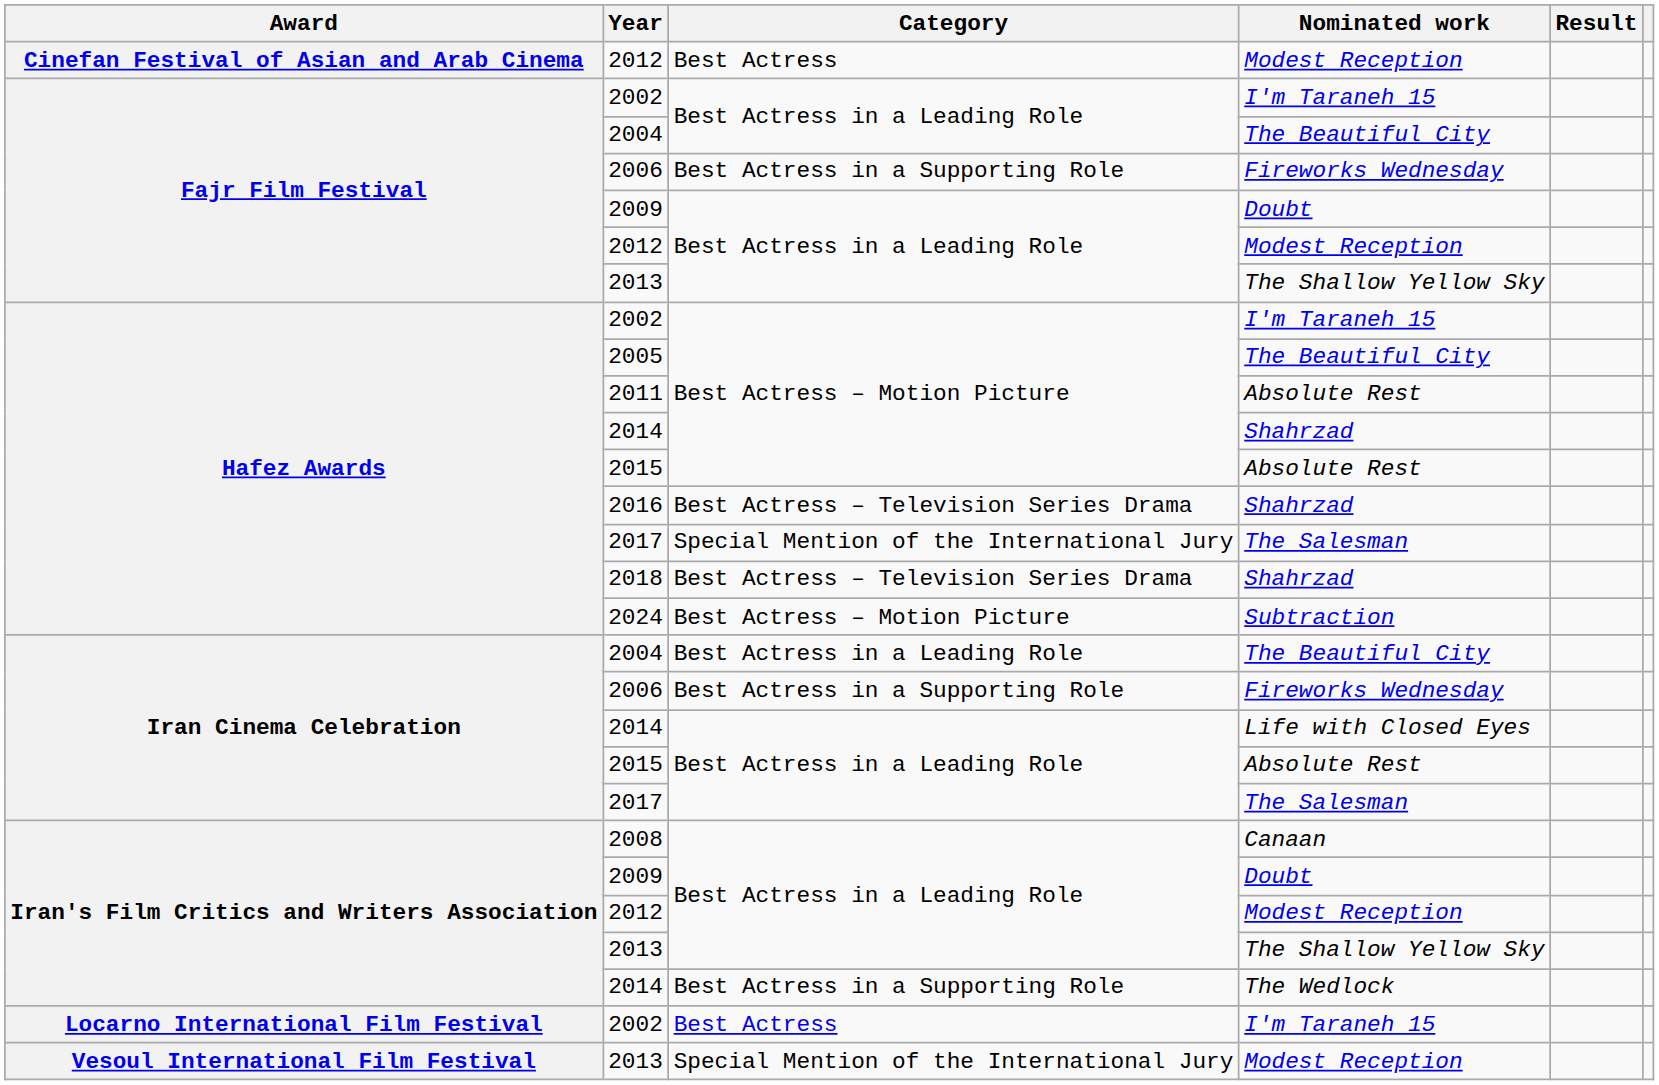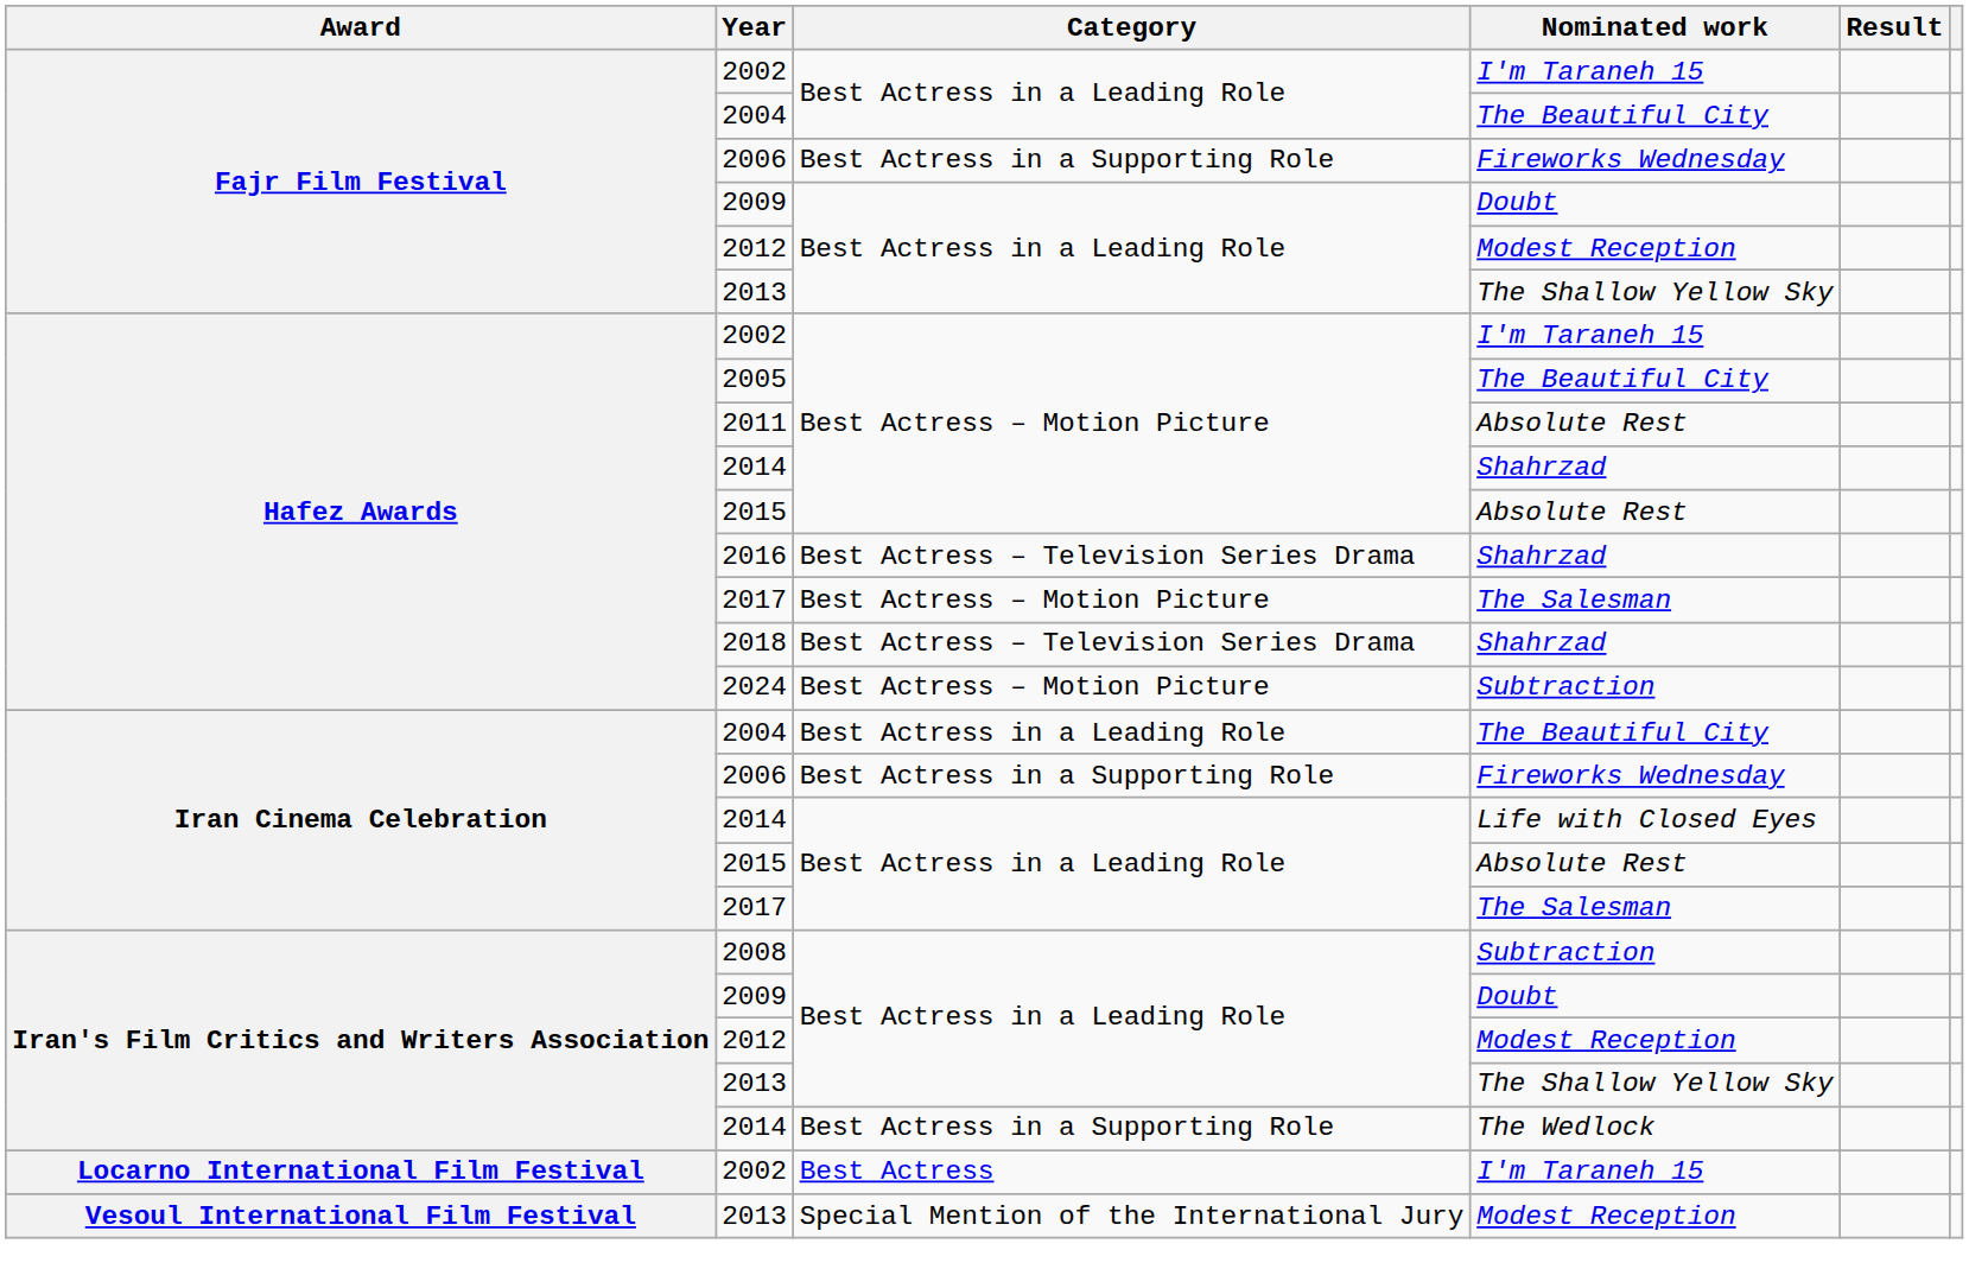 <table class="wikitable sortable plainrowheaders">
 <tr>
 <th scope="col">Award</th>
 <th scope="col">Year</th>
 <th scope="col">Category</th>
 <th scope="col">Nominated work</th>
 <th scope="col">Result</th>
 <th class="unsortable" scope="col"></th>
-</tr>
-<tr>
-<th scope="row"><a href='#'>Cinefan Festival of Asian and Arab Cinema</a></th>
-<td>2012</td>
-<td>Best Actress</td>
-<td><em><a href='#'>Modest Reception</a></em></td>
-<td></td>
-<td></td>
 </tr>
 <tr>
 <th scope="row" rowspan="6"><a href='#'>Fajr Film Festival</a></th>
 <td>2002</td>
 <td rowspan="2">Best Actress in a Leading Role</td>
 <td><em><a href='#'>I'm Taraneh 15</a></em></td>
 <td></td>
 <td></td>
 </tr>
 <tr>
 <td>2004</td>
 <td><em><a href='#'>The Beautiful City</a></em></td>
 <td></td>
 <td></td>
 </tr>
 <tr>
 <td>2006</td>
 <td>Best Actress in a Supporting Role</td>
 <td><em><a href='#'>Fireworks Wednesday</a></em></td>
 <td></td>
 <td></td>
 </tr>
 <tr>
 <td>2009</td>
 <td rowspan="3">Best Actress in a Leading Role</td>
 <td><em><a href='#'>Doubt</a></em></td>
 <td></td>
 <td></td>
 </tr>
 <tr>
 <td>2012</td>
 <td><em><a href='#'>Modest Reception</a></em></td>
 <td></td>
 <td></td>
 </tr>
 <tr>
 <td>2013</td>
 <td><em>The Shallow Yellow Sky</em></td>
 <td></td>
 <td></td>
 </tr>
 <tr>
 <th rowspan="9" scope="row"><a href='#'>Hafez Awards</a></th>
 <td>2002</td>
 <td rowspan="5">Best Actress – Motion Picture</td>
 <td><em><a href='#'>I'm Taraneh 15</a></em></td>
 <td></td>
 <td></td>
 </tr>
 <tr>
 <td>2005</td>
 <td><em><a href='#'>The Beautiful City</a></em></td>
 <td></td>
 <td></td>
 </tr>
 <tr>
 <td>2011</td>
 <td><em>Absolute Rest</em></td>
 <td></td>
 <td></td>
 </tr>
 <tr>
 <td>2014</td>
 <td><em><a href='#'>Shahrzad</a></em></td>
 <td></td>
 <td></td>
 </tr>
 <tr>
 <td>2015</td>
 <td><em>Absolute Rest</em></td>
 <td></td>
 <td></td>
 </tr>
 <tr>
 <td>2016</td>
 <td>Best Actress – Television Series Drama</td>
 <td><em><a href='#'>Shahrzad</a></em></td>
 <td></td>
 <td></td>
 </tr>
 <tr>
 <td>2017</td>
-<td>Special Mention of the International Jury</td>
+<td>Best Actress – Motion Picture</td>
 <td><em><a href='#'>The Salesman</a></em></td>
 <td></td>
 <td></td>
 </tr>
 <tr>
 <td>2018</td>
 <td>Best Actress – Television Series Drama</td>
 <td><em><a href='#'>Shahrzad</a></em></td>
 <td></td>
 <td></td>
 </tr>
 <tr>
 <td>2024</td>
 <td>Best Actress – Motion Picture</td>
 <td><em><a href='#'>Subtraction</a></em></td>
 <td></td>
 <td></td>
 </tr>
 <tr>
 <th scope="row" rowspan="5">Iran Cinema Celebration</th>
 <td>2004</td>
 <td>Best Actress in a Leading Role</td>
 <td><em><a href='#'>The Beautiful City</a></em></td>
 <td></td>
 <td></td>
 </tr>
 <tr>
 <td>2006</td>
 <td>Best Actress in a Supporting Role</td>
 <td><em><a href='#'>Fireworks Wednesday</a></em></td>
 <td></td>
 <td></td>
 </tr>
 <tr>
 <td>2014</td>
 <td rowspan="3">Best Actress in a Leading Role</td>
 <td><em>Life with Closed Eyes</em></td>
 <td></td>
 <td></td>
 </tr>
 <tr>
 <td>2015</td>
 <td><em>Absolute Rest</em></td>
 <td></td>
 <td></td>
 </tr>
 <tr>
 <td>2017</td>
 <td><em><a href='#'>The Salesman</a></em></td>
 <td></td>
 <td></td>
 </tr>
 <tr>
 <th scope="row" rowspan="5">Iran's Film Critics and Writers Association</th>
 <td>2008</td>
 <td rowspan="4">Best Actress in a Leading Role</td>
-<td><em>Canaan</em></td>
+<td><em><a href='#'>Subtraction</a></em></td>
 <td></td>
 <td></td>
 </tr>
 <tr>
 <td>2009</td>
 <td><em><a href='#'>Doubt</a></em></td>
 <td></td>
 <td></td>
 </tr>
 <tr>
 <td>2012</td>
 <td><em><a href='#'>Modest Reception</a></em></td>
 <td></td>
 <td></td>
 </tr>
 <tr>
 <td>2013</td>
 <td><em>The Shallow Yellow Sky</em></td>
 <td></td>
 <td></td>
 </tr>
 <tr>
 <td>2014</td>
 <td>Best Actress in a Supporting Role</td>
 <td><em>The Wedlock</em></td>
 <td></td>
 <td></td>
 </tr>
 <tr>
 <th scope="row"><a href='#'>Locarno International Film Festival</a></th>
 <td>2002</td>
 <td><a href='#'>Best Actress</a></td>
 <td><em><a href='#'>I'm Taraneh 15</a></em></td>
 <td></td>
 <td></td>
 </tr>
 <tr>
 <th scope="row"><a href='#'>Vesoul International Film Festival</a></th>
 <td>2013</td>
 <td>Special Mention of the International Jury</td>
 <td><em><a href='#'>Modest Reception</a></em></td>
 <td></td>
 <td></td>
 </tr>
 </table>
